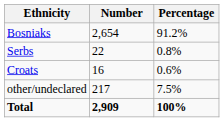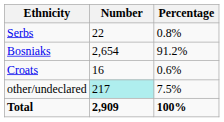 <table class="wikitable">
 <tr>
 <th width="100px">Ethnicity</th>
 <th width="80px">Number</th>
 <th width="80px">Percentage</th>
 </tr>
 <tr>
+<td><a href='#'>Serbs</a></td>
+<td>22</td>
+<td>0.8%</td>
+</tr>
+<tr>
 <td><a href='#'>Bosniaks</a></td>
 <td>2,654</td>
 <td>91.2%</td>
-</tr>
-<tr>
-<td><a href='#'>Serbs</a></td>
-<td>22</td>
-<td>0.8%</td>
 </tr>
 <tr>
 <td><a href='#'>Croats</a></td>
 <td>16</td>
 <td>0.6%</td>
 </tr>
 <tr>
 <td>other/undeclared</td>
-<td>217</td>
+<td style="background: paleturquoise;">217</td>
 <td>7.5%</td>
 </tr>
 <tr>
 <td><strong>Total</strong></td>
 <td><strong>2,909</strong></td>
 <td><strong>100%</strong></td>
 </tr>
 </table>
